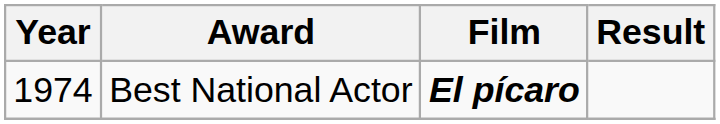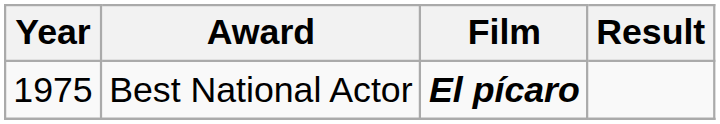 <table class="wikitable sortable">
 <tr>
 <th>Year</th>
 <th>Award</th>
 <th>Film</th>
 <th>Result</th>
 </tr>
 <tr>
-<td>1974</td>
+<td>1975</td>
 <td>Best National Actor</td>
 <td><strong><em>El pícaro</em></strong></td>
 <td></td>
 </tr>
 <tr>
 </tr>
 </table>
